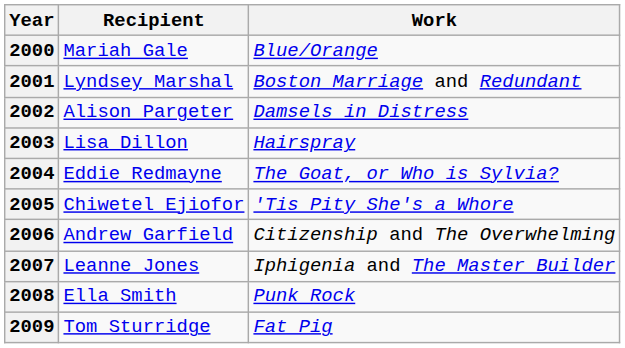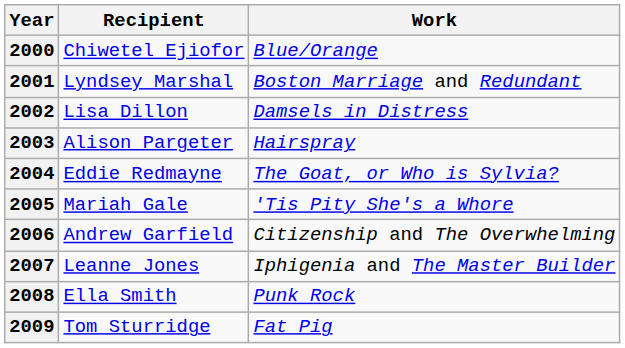 <table class="wikitable">
 <tr>
 <th>Year</th>
 <th>Recipient</th>
 <th>Work</th>
 </tr>
 <tr>
 <th>2000</th>
-<td><a href='#'>Mariah Gale</a></td>
+<td><a href='#'>Chiwetel Ejiofor</a></td>
 <td><em><a href='#'>Blue/Orange</a></em></td>
 </tr>
 <tr>
 <th>2001</th>
 <td><a href='#'>Lyndsey Marshal</a></td>
 <td><em><a href='#'>Boston Marriage</a></em> and <em><a href='#'>Redundant</a></em></td>
 </tr>
 <tr>
 <th>2002</th>
-<td><a href='#'>Alison Pargeter</a></td>
+<td><a href='#'>Lisa Dillon</a></td>
 <td><em><a href='#'>Damsels in Distress</a></em></td>
 </tr>
 <tr>
 <th>2003</th>
-<td><a href='#'>Lisa Dillon</a></td>
+<td><a href='#'>Alison Pargeter</a></td>
 <td><em><a href='#'>Hairspray</a></em></td>
 </tr>
 <tr>
 <th>2004</th>
 <td><a href='#'>Eddie Redmayne</a></td>
 <td><em><a href='#'>The Goat, or Who is Sylvia?</a></em></td>
 </tr>
 <tr>
 <th>2005</th>
-<td><a href='#'>Chiwetel Ejiofor</a></td>
+<td><a href='#'>Mariah Gale</a></td>
 <td><em><a href='#'>'Tis Pity She's a Whore</a></em></td>
 </tr>
 <tr>
 <th>2006</th>
 <td><a href='#'>Andrew Garfield</a></td>
 <td><em>Citizenship</em> and <em>The Overwhelming</em></td>
 </tr>
 <tr>
 <th>2007</th>
 <td><a href='#'>Leanne Jones</a></td>
 <td><em>Iphigenia</em> and <em><a href='#'>The Master Builder</a></em></td>
 </tr>
 <tr>
 <th>2008</th>
 <td><a href='#'>Ella Smith</a></td>
 <td><em><a href='#'>Punk Rock</a></em></td>
 </tr>
 <tr>
 <th>2009</th>
 <td><a href='#'>Tom Sturridge</a></td>
 <td><em><a href='#'>Fat Pig</a></em></td>
 </tr>
 </table>
